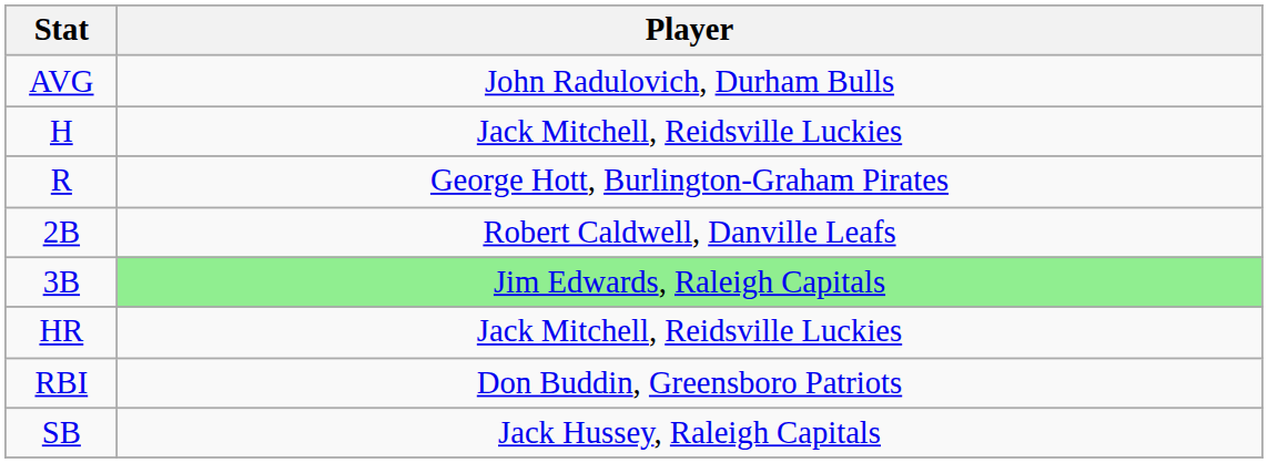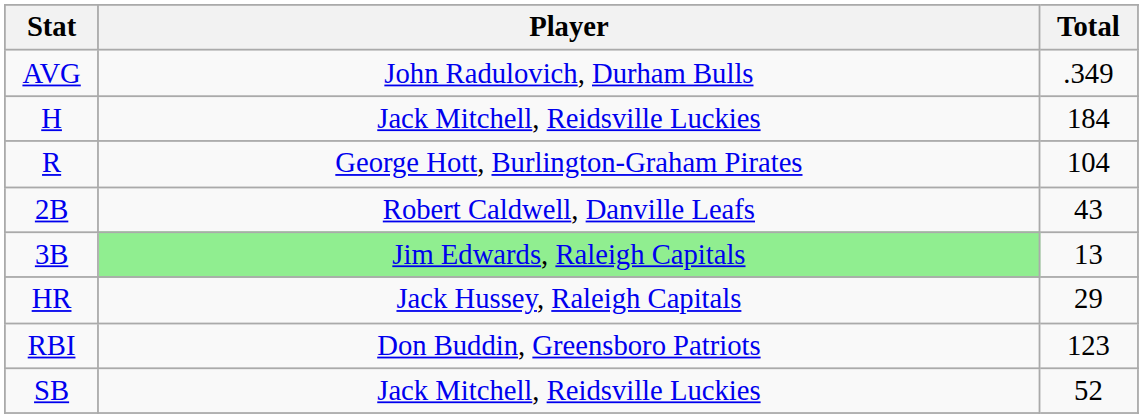 <table class="wikitable" width="40%" style="text-align:center;">
 <tr>
 <th width="5%">Stat</th>
 <th width="60%">Player</th>
+<th width="5%">Total</th>
 </tr>
 <tr>
 <td><a href='#'>AVG</a></td>
 <td><a href='#'>John Radulovich</a>, <a href='#'>Durham Bulls</a></td>
+<td>.349</td>
 </tr>
 <tr>
 <td><a href='#'>H</a></td>
 <td><a href='#'>Jack Mitchell</a>, <a href='#'>Reidsville Luckies</a></td>
+<td>184</td>
 </tr>
 <tr>
 <td><a href='#'>R</a></td>
 <td><a href='#'>George Hott</a>, <a href='#'>Burlington-Graham Pirates</a></td>
+<td>104</td>
 </tr>
 <tr>
 <td><a href='#'>2B</a></td>
 <td><a href='#'>Robert Caldwell</a>, <a href='#'>Danville Leafs</a></td>
+<td>43</td>
 </tr>
 <tr>
 <td><a href='#'>3B</a></td>
 <td style="background: lightgreen;"><a href='#'>Jim Edwards</a>, <a href='#'>Raleigh Capitals</a></td>
+<td>13</td>
 </tr>
 <tr>
 <td><a href='#'>HR</a></td>
-<td><a href='#'>Jack Mitchell</a>, <a href='#'>Reidsville Luckies</a></td>
+<td><a href='#'>Jack Hussey</a>, <a href='#'>Raleigh Capitals</a></td>
+<td>29</td>
 </tr>
 <tr>
 <td><a href='#'>RBI</a></td>
 <td><a href='#'>Don Buddin</a>, <a href='#'>Greensboro Patriots</a></td>
+<td>123</td>
 </tr>
 <tr>
 <td><a href='#'>SB</a></td>
-<td><a href='#'>Jack Hussey</a>, <a href='#'>Raleigh Capitals</a></td>
+<td><a href='#'>Jack Mitchell</a>, <a href='#'>Reidsville Luckies</a></td>
+<td>52</td>
 </tr>
 </table>
